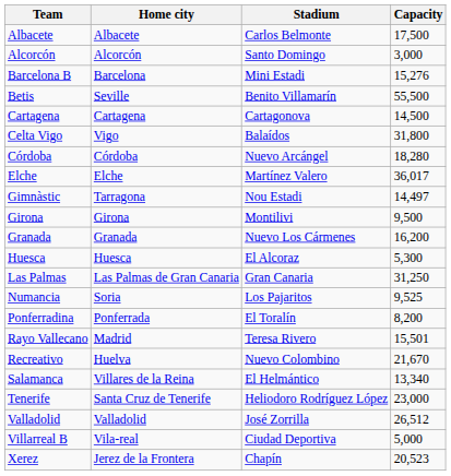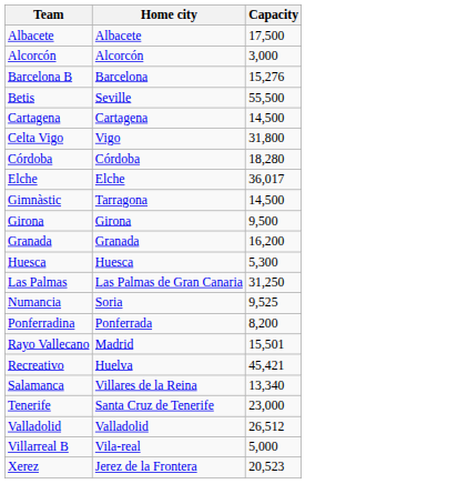 <table class="wikitable sortable">
 <tr>
 <th>Team</th>
 <th>Home city</th>
-<th>Stadium</th>
 <th>Capacity</th>
 </tr>
 <tr>
 <td><a href='#'>Albacete</a></td>
 <td><a href='#'>Albacete</a></td>
-<td><a href='#'>Carlos Belmonte</a></td>
 <td>17,500</td>
 </tr>
 <tr>
 <td><a href='#'>Alcorcón</a></td>
 <td><a href='#'>Alcorcón</a></td>
-<td><a href='#'>Santo Domingo</a></td>
 <td>3,000</td>
 </tr>
 <tr>
 <td><a href='#'>Barcelona B</a></td>
 <td><a href='#'>Barcelona</a></td>
-<td><a href='#'>Mini Estadi</a></td>
 <td>15,276</td>
 </tr>
 <tr>
 <td><a href='#'>Betis</a></td>
 <td><a href='#'>Seville</a></td>
-<td><a href='#'>Benito Villamarín</a></td>
 <td>55,500</td>
 </tr>
 <tr>
 <td><a href='#'>Cartagena</a></td>
 <td><a href='#'>Cartagena</a></td>
-<td><a href='#'>Cartagonova</a></td>
 <td>14,500</td>
 </tr>
 <tr>
 <td><a href='#'>Celta Vigo</a></td>
 <td><a href='#'>Vigo</a></td>
-<td><a href='#'>Balaídos</a></td>
 <td>31,800</td>
 </tr>
 <tr>
 <td><a href='#'>Córdoba</a></td>
 <td><a href='#'>Córdoba</a></td>
-<td><a href='#'>Nuevo Arcángel</a></td>
 <td>18,280</td>
 </tr>
 <tr>
 <td><a href='#'>Elche</a></td>
 <td><a href='#'>Elche</a></td>
-<td><a href='#'>Martínez Valero</a></td>
 <td>36,017</td>
 </tr>
 <tr>
 <td><a href='#'>Gimnàstic</a></td>
 <td><a href='#'>Tarragona</a></td>
-<td><a href='#'>Nou Estadi</a></td>
-<td>14,497</td>
+<td>14,500</td>
 </tr>
 <tr>
 <td><a href='#'>Girona</a></td>
 <td><a href='#'>Girona</a></td>
-<td><a href='#'>Montilivi</a></td>
 <td>9,500</td>
 </tr>
 <tr>
 <td><a href='#'>Granada</a></td>
 <td><a href='#'>Granada</a></td>
-<td><a href='#'>Nuevo Los Cármenes</a></td>
 <td>16,200</td>
 </tr>
 <tr>
 <td><a href='#'>Huesca</a></td>
 <td><a href='#'>Huesca</a></td>
-<td><a href='#'>El Alcoraz</a></td>
 <td>5,300</td>
 </tr>
 <tr>
 <td><a href='#'>Las Palmas</a></td>
 <td><a href='#'>Las Palmas de Gran Canaria</a></td>
-<td><a href='#'>Gran Canaria</a></td>
 <td>31,250</td>
 </tr>
 <tr>
 <td><a href='#'>Numancia</a></td>
 <td><a href='#'>Soria</a></td>
-<td><a href='#'>Los Pajaritos</a></td>
 <td>9,525</td>
 </tr>
 <tr>
 <td><a href='#'>Ponferradina</a></td>
 <td><a href='#'>Ponferrada</a></td>
-<td><a href='#'>El Toralín</a></td>
 <td>8,200</td>
 </tr>
 <tr>
 <td><a href='#'>Rayo Vallecano</a></td>
 <td><a href='#'>Madrid</a></td>
-<td><a href='#'>Teresa Rivero</a></td>
 <td>15,501</td>
 </tr>
 <tr>
 <td><a href='#'>Recreativo</a></td>
 <td><a href='#'>Huelva</a></td>
-<td><a href='#'>Nuevo Colombino</a></td>
-<td>21,670</td>
+<td>45,421</td>
 </tr>
 <tr>
 <td><a href='#'>Salamanca</a></td>
 <td><a href='#'>Villares de la Reina</a></td>
-<td><a href='#'>El Helmántico</a></td>
 <td>13,340</td>
 </tr>
 <tr>
 <td><a href='#'>Tenerife</a></td>
 <td><a href='#'>Santa Cruz de Tenerife</a></td>
-<td><a href='#'>Heliodoro Rodríguez López</a></td>
 <td>23,000</td>
 </tr>
 <tr>
 <td><a href='#'>Valladolid</a></td>
 <td><a href='#'>Valladolid</a></td>
-<td><a href='#'>José Zorrilla</a></td>
 <td>26,512</td>
 </tr>
 <tr>
 <td><a href='#'>Villarreal B</a></td>
 <td><a href='#'>Vila-real</a></td>
-<td><a href='#'>Ciudad Deportiva</a></td>
 <td>5,000</td>
 </tr>
 <tr>
 <td><a href='#'>Xerez</a></td>
 <td><a href='#'>Jerez de la Frontera</a></td>
-<td><a href='#'>Chapín</a></td>
 <td>20,523</td>
 </tr>
 </table>
